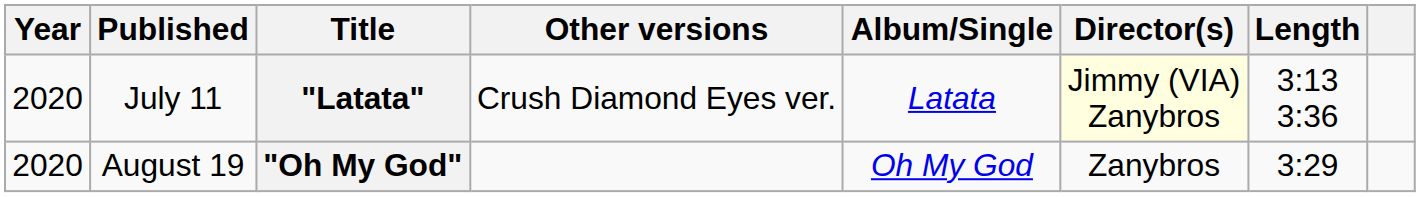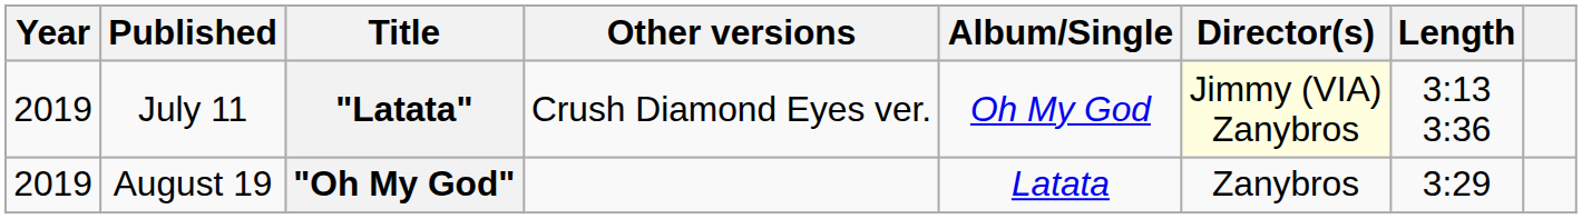 <table class="wikitable plainrowheaders" style="text-align:center">
 <tr>
 <th scope="col">Year</th>
 <th scope="col">Published</th>
 <th scope="col">Title</th>
 <th scope="col">Other versions</th>
 <th scope="col">Album/Single</th>
 <th scope="col">Director(s)</th>
 <th scope="col">Length</th>
 <th scope="col" style="width:1em"></th>
 </tr>
 <tr>
-<td>2020</td>
+<td>2019</td>
 <td>July 11</td>
 <th scope="row">"Latata" </th>
 <td>Crush Diamond Eyes ver.</td>
-<td><em><a href='#'>Latata</a></em></td>
+<td><em><a href='#'>Oh My God</a></em></td>
 <td style="background: lightyellow;">Jimmy (VIA)<br>Zanybros</td>
 <td>3:13<br>3:36</td>
 <td></td>
 </tr>
 <tr>
-<td>2020</td>
+<td>2019</td>
 <td>August 19</td>
 <th scope="row">"Oh My God" </th>
 <td></td>
-<td><em><a href='#'>Oh My God</a></em></td>
+<td><em><a href='#'>Latata</a></em></td>
 <td>Zanybros</td>
 <td>3:29</td>
 <td></td>
 </tr>
 </table>
